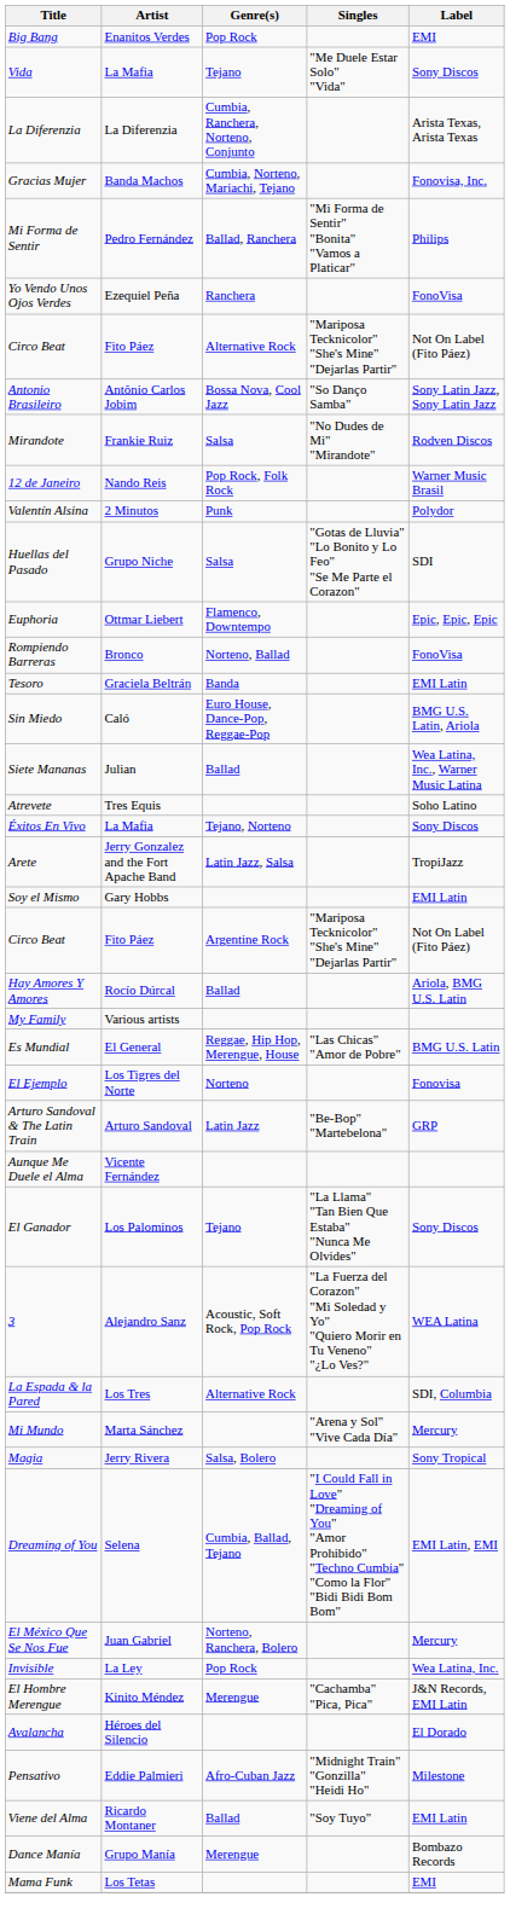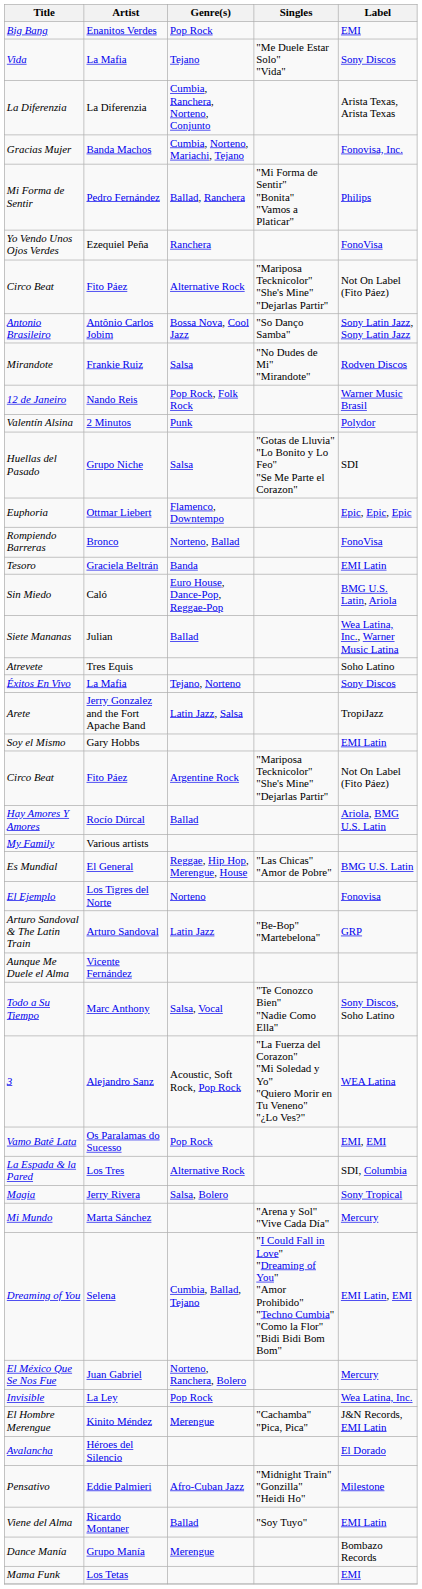 <table class="wikitable sortable" style="text-align: left;">
 <tr>
 <th>Title</th>
 <th>Artist</th>
 <th>Genre(s)</th>
 <th>Singles</th>
 <th>Label</th>
 </tr>
 <tr>
 <td><em><a href='#'>Big Bang</a></em></td>
 <td><a href='#'>Enanitos Verdes</a></td>
 <td><a href='#'>Pop Rock</a></td>
 <td></td>
 <td><a href='#'>EMI</a></td>
 </tr>
 <tr>
 <td><em><a href='#'>Vida</a></em></td>
 <td><a href='#'>La Mafia</a></td>
 <td><a href='#'>Tejano</a></td>
 <td>"Me Duele Estar Solo"<br>"Vida"</td>
 <td><a href='#'>Sony Discos</a></td>
 </tr>
 <tr>
 <td><em>La Diferenzia</em></td>
 <td>La Diferenzia</td>
 <td><a href='#'>Cumbia</a>, <a href='#'>Ranchera</a>, <a href='#'>Norteno</a>, <a href='#'>Conjunto</a></td>
 <td></td>
 <td>Arista Texas, Arista Texas</td>
 </tr>
 <tr>
 <td><em>Gracias Mujer</em></td>
 <td><a href='#'>Banda Machos</a></td>
 <td><a href='#'>Cumbia</a>, <a href='#'>Norteno</a>, <a href='#'>Mariachi</a>, <a href='#'>Tejano</a></td>
 <td></td>
 <td><a href='#'>Fonovisa, Inc.</a></td>
 </tr>
 <tr>
 <td><em>Mi Forma de Sentir</em></td>
 <td><a href='#'>Pedro Fernández</a></td>
 <td><a href='#'>Ballad</a>, <a href='#'>Ranchera</a></td>
 <td>"Mi Forma de Sentir"<br>"Bonita"<br>"Vamos a Platicar"</td>
 <td><a href='#'>Philips</a></td>
 </tr>
 <tr>
 <td><em>Yo Vendo Unos Ojos Verdes</em></td>
 <td>Ezequiel Peña</td>
 <td><a href='#'>Ranchera</a></td>
 <td></td>
 <td><a href='#'>FonoVisa</a></td>
 </tr>
 <tr>
 <td><em>Circo Beat</em></td>
 <td><a href='#'>Fito Páez</a></td>
 <td><a href='#'>Alternative Rock</a></td>
 <td>"Mariposa Tecknicolor"<br>"She's Mine"<br>"Dejarlas Partir"</td>
 <td>Not On Label (Fito Páez)</td>
 </tr>
 <tr>
 <td><em><a href='#'>Antonio Brasileiro</a></em></td>
 <td><a href='#'>Antônio Carlos Jobim</a></td>
 <td><a href='#'>Bossa Nova</a>, <a href='#'>Cool Jazz</a></td>
 <td>"So Danço Samba"</td>
 <td><a href='#'>Sony Latin Jazz</a>, <a href='#'>Sony Latin Jazz</a></td>
 </tr>
 <tr>
 <td><em>Mirandote</em></td>
 <td><a href='#'>Frankie Ruiz</a></td>
 <td><a href='#'>Salsa</a></td>
 <td>"No Dudes de Mi"<br>"Mirandote"</td>
 <td><a href='#'>Rodven Discos</a></td>
 </tr>
 <tr>
 <td><em><a href='#'>12 de Janeiro</a></em></td>
 <td><a href='#'>Nando Reis</a></td>
 <td><a href='#'>Pop Rock</a>, <a href='#'>Folk Rock</a></td>
 <td></td>
 <td><a href='#'>Warner Music Brasil</a></td>
 </tr>
 <tr>
 <td><em>Valentín Alsina</em></td>
 <td><a href='#'>2 Minutos</a></td>
 <td><a href='#'>Punk</a></td>
 <td></td>
 <td><a href='#'>Polydor</a></td>
 </tr>
 <tr>
 <td><em>Huellas del Pasado</em></td>
 <td><a href='#'>Grupo Niche</a></td>
 <td><a href='#'>Salsa</a></td>
 <td>"Gotas de Lluvia"<br>"Lo Bonito y Lo Feo"<br>"Se Me Parte el Corazon"</td>
 <td>SDI</td>
 </tr>
 <tr>
 <td><em>Euphoria</em></td>
 <td><a href='#'>Ottmar Liebert</a></td>
 <td><a href='#'>Flamenco</a>, <a href='#'>Downtempo</a></td>
 <td></td>
 <td><a href='#'>Epic</a>, <a href='#'>Epic</a>, <a href='#'>Epic</a></td>
 </tr>
 <tr>
 <td><em>Rompiendo Barreras</em></td>
 <td><a href='#'>Bronco</a></td>
 <td><a href='#'>Norteno</a>, <a href='#'>Ballad</a></td>
 <td></td>
 <td><a href='#'>FonoVisa</a></td>
 </tr>
 <tr>
 <td><em>Tesoro</em></td>
 <td><a href='#'>Graciela Beltrán</a></td>
 <td><a href='#'>Banda</a></td>
 <td></td>
 <td><a href='#'>EMI Latin</a></td>
 </tr>
 <tr>
 <td><em>Sin Miedo</em></td>
 <td>Caló</td>
 <td><a href='#'>Euro House</a>, <a href='#'>Dance-Pop</a>, <a href='#'>Reggae-Pop</a></td>
 <td></td>
 <td><a href='#'>BMG U.S. Latin</a>, <a href='#'>Ariola</a></td>
 </tr>
 <tr>
 <td><em>Siete Mananas</em></td>
 <td>Julian</td>
 <td><a href='#'>Ballad</a></td>
 <td></td>
 <td><a href='#'>Wea Latina, Inc.</a>, <a href='#'>Warner Music Latina</a></td>
 </tr>
 <tr>
 <td><em>Atrevete</em></td>
 <td>Tres Equis</td>
 <td></td>
 <td></td>
 <td>Soho Latino</td>
 </tr>
 <tr>
 <td><em><a href='#'>Éxitos En Vivo</a></em></td>
 <td><a href='#'>La Mafia</a></td>
 <td><a href='#'>Tejano</a>, <a href='#'>Norteno</a></td>
 <td></td>
 <td><a href='#'>Sony Discos</a></td>
 </tr>
 <tr>
 <td><em>Arete</em></td>
 <td><a href='#'>Jerry Gonzalez</a> and the Fort Apache Band</td>
 <td><a href='#'>Latin Jazz</a>, <a href='#'>Salsa</a></td>
 <td></td>
 <td>TropiJazz</td>
 </tr>
 <tr>
 <td><em>Soy el Mismo</em></td>
 <td>Gary Hobbs</td>
 <td></td>
 <td></td>
 <td><a href='#'>EMI Latin</a></td>
 </tr>
 <tr>
 <td><em>Circo Beat</em></td>
 <td><a href='#'>Fito Páez</a></td>
 <td><a href='#'>Argentine Rock</a></td>
 <td>"Mariposa Tecknicolor"<br>"She's Mine"<br>"Dejarlas Partir"</td>
 <td>Not On Label (Fito Páez)</td>
 </tr>
 <tr>
 <td><em><a href='#'>Hay Amores Y Amores</a></em></td>
 <td><a href='#'>Rocío Dúrcal</a></td>
 <td><a href='#'>Ballad</a></td>
 <td></td>
 <td><a href='#'>Ariola</a>, <a href='#'>BMG U.S. Latin</a></td>
 </tr>
 <tr>
 <td><em><a href='#'>My Family</a></em></td>
 <td>Various artists</td>
 <td></td>
 <td></td>
 <td></td>
 </tr>
 <tr>
 <td><em>Es Mundial</em></td>
 <td><a href='#'>El General</a></td>
 <td><a href='#'>Reggae</a>, <a href='#'>Hip Hop</a>, <a href='#'>Merengue</a>, <a href='#'>House</a></td>
 <td>"Las Chicas"<br>"Amor de Pobre"</td>
 <td><a href='#'>BMG U.S. Latin</a></td>
 </tr>
 <tr>
 <td><em><a href='#'>El Ejemplo</a></em></td>
 <td><a href='#'>Los Tigres del Norte</a></td>
 <td><a href='#'>Norteno</a></td>
 <td></td>
 <td><a href='#'>Fonovisa</a></td>
 </tr>
 <tr>
 <td><em>Arturo Sandoval & The Latin Train</em></td>
 <td><a href='#'>Arturo Sandoval</a></td>
 <td><a href='#'>Latin Jazz</a></td>
 <td>"Be-Bop"<br>"Martebelona"</td>
 <td><a href='#'>GRP</a></td>
 </tr>
 <tr>
 <td><em>Aunque Me Duele el Alma</em></td>
 <td><a href='#'>Vicente Fernández</a></td>
 <td></td>
 <td></td>
 <td></td>
 </tr>
 <tr>
-<td><em>El Ganador</em></td>
-<td><a href='#'>Los Palominos</a></td>
-<td><a href='#'>Tejano</a></td>
-<td>"La Llama"<br>"Tan Bien Que Estaba"<br>"Nunca Me Olvides"</td>
-<td><a href='#'>Sony Discos</a></td>
+<td><em><a href='#'>Todo a Su Tiempo</a></em></td>
+<td><a href='#'>Marc Anthony</a></td>
+<td><a href='#'>Salsa</a>, <a href='#'>Vocal</a></td>
+<td>"Te Conozco Bien"<br>"Nadie Como Ella"</td>
+<td><a href='#'>Sony Discos</a>, Soho Latino</td>
 </tr>
 <tr>
 <td><em><a href='#'>3</a></em></td>
 <td><a href='#'>Alejandro Sanz</a></td>
 <td>Acoustic, Soft Rock, <a href='#'>Pop Rock</a></td>
 <td>"La Fuerza del Corazon"<br>"Mi Soledad y Yo"<br>"Quiero Morir en Tu Veneno"<br>"¿Lo Ves?"</td>
 <td><a href='#'>WEA Latina</a></td>
 </tr>
 <tr>
+<td><em><a href='#'>Vamo Batê Lata</a></em></td>
+<td><a href='#'>Os Paralamas do Sucesso</a></td>
+<td><a href='#'>Pop Rock</a></td>
+<td></td>
+<td><a href='#'>EMI</a>, <a href='#'>EMI</a></td>
+</tr>
+<tr>
 <td><em><a href='#'>La Espada & la Pared</a></em></td>
 <td><a href='#'>Los Tres</a></td>
 <td><a href='#'>Alternative Rock</a></td>
 <td></td>
 <td>SDI, <a href='#'>Columbia</a></td>
 </tr>
 <tr>
+<td><em><a href='#'>Magia</a></em></td>
+<td><a href='#'>Jerry Rivera</a></td>
+<td><a href='#'>Salsa</a>, <a href='#'>Bolero</a></td>
+<td></td>
+<td><a href='#'>Sony Tropical</a></td>
+</tr>
+<tr>
 <td><em><a href='#'>Mi Mundo</a></em></td>
 <td><a href='#'>Marta Sánchez</a></td>
 <td></td>
 <td>"Arena y Sol"<br>"Vive Cada Día"</td>
 <td><a href='#'>Mercury</a></td>
-</tr>
-<tr>
-<td><em><a href='#'>Magia</a></em></td>
-<td><a href='#'>Jerry Rivera</a></td>
-<td><a href='#'>Salsa</a>, <a href='#'>Bolero</a></td>
-<td></td>
-<td><a href='#'>Sony Tropical</a></td>
 </tr>
 <tr>
 <td><em><a href='#'>Dreaming of You</a></em></td>
 <td><a href='#'>Selena</a></td>
 <td><a href='#'>Cumbia</a>, <a href='#'>Ballad</a>, <a href='#'>Tejano</a></td>
 <td>"<a href='#'>I Could Fall in Love</a>"<br>"<a href='#'>Dreaming of You</a>"<br>"Amor Prohibido"<br>"<a href='#'>Techno Cumbia</a>"<br>"Como la Flor"<br>"Bidi Bidi Bom Bom"</td>
 <td><a href='#'>EMI Latin</a>, <a href='#'>EMI</a></td>
 </tr>
 <tr>
 <td><em><a href='#'>El México Que Se Nos Fue</a></em></td>
 <td><a href='#'>Juan Gabriel</a></td>
 <td><a href='#'>Norteno</a>, <a href='#'>Ranchera</a>, <a href='#'>Bolero</a></td>
 <td></td>
 <td><a href='#'>Mercury</a></td>
 </tr>
 <tr>
 <td><em><a href='#'>Invisible</a></em></td>
 <td><a href='#'>La Ley</a></td>
 <td><a href='#'>Pop Rock</a></td>
 <td></td>
 <td><a href='#'>Wea Latina, Inc.</a></td>
 </tr>
 <tr>
 <td><em>El Hombre Merengue</em></td>
 <td><a href='#'>Kinito Méndez</a></td>
 <td><a href='#'>Merengue</a></td>
 <td>"Cachamba"<br>"Pica, Pica"</td>
 <td>J&N Records, <a href='#'>EMI Latin</a></td>
 </tr>
 <tr>
 <td><em><a href='#'>Avalancha</a></em></td>
 <td><a href='#'>Héroes del Silencio</a></td>
 <td></td>
 <td></td>
 <td><a href='#'>El Dorado</a></td>
 </tr>
 <tr>
 <td><em>Pensativo</em></td>
 <td><a href='#'>Eddie Palmieri</a></td>
 <td><a href='#'>Afro-Cuban Jazz</a></td>
 <td>"Midnight Train"<br>"Gonzilla"<br>"Heidi Ho"</td>
 <td><a href='#'>Milestone</a></td>
 </tr>
 <tr>
 <td><em>Viene del Alma</em></td>
 <td><a href='#'>Ricardo Montaner</a></td>
 <td><a href='#'>Ballad</a></td>
 <td>"Soy Tuyo"</td>
 <td><a href='#'>EMI Latin</a></td>
 </tr>
 <tr>
 <td><em>Dance Manía</em></td>
 <td><a href='#'>Grupo Manía</a></td>
 <td><a href='#'>Merengue</a></td>
 <td></td>
 <td>Bombazo Records</td>
 </tr>
 <tr>
 <td><em>Mama Funk</em></td>
 <td><a href='#'>Los Tetas</a></td>
 <td></td>
 <td></td>
 <td><a href='#'>EMI</a></td>
 </tr>
 <tr>
 </tr>
 </table>
